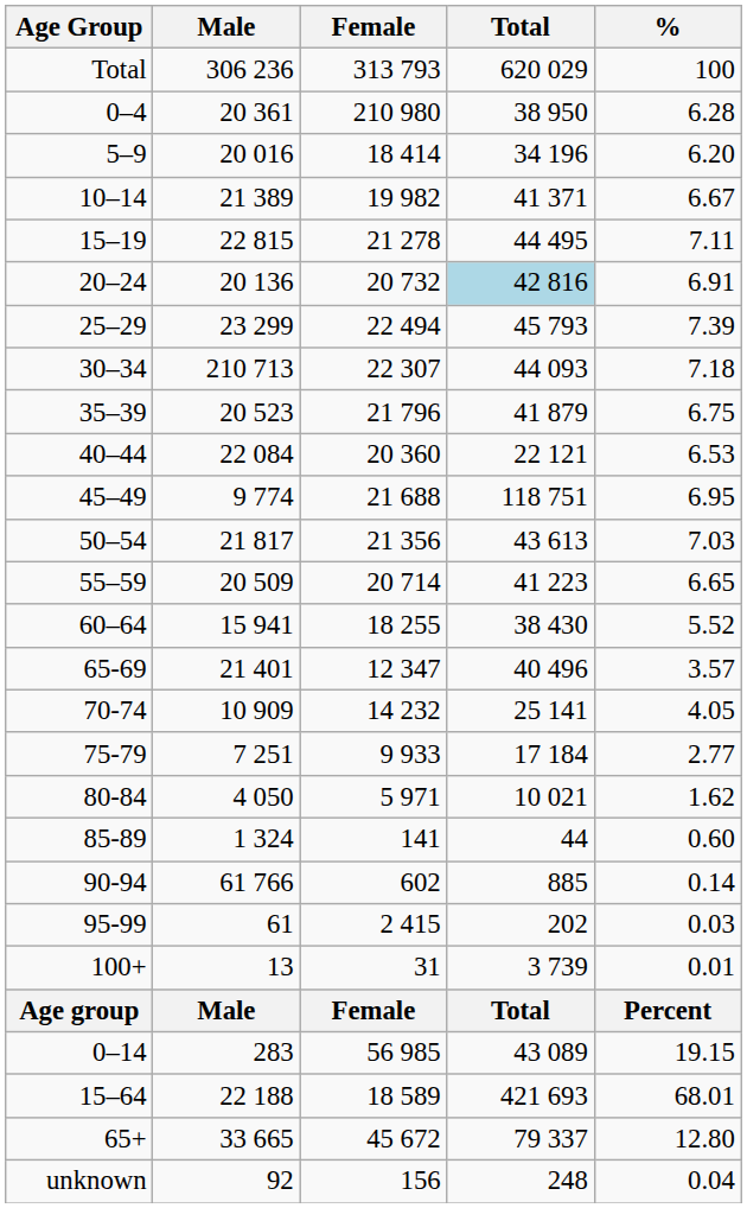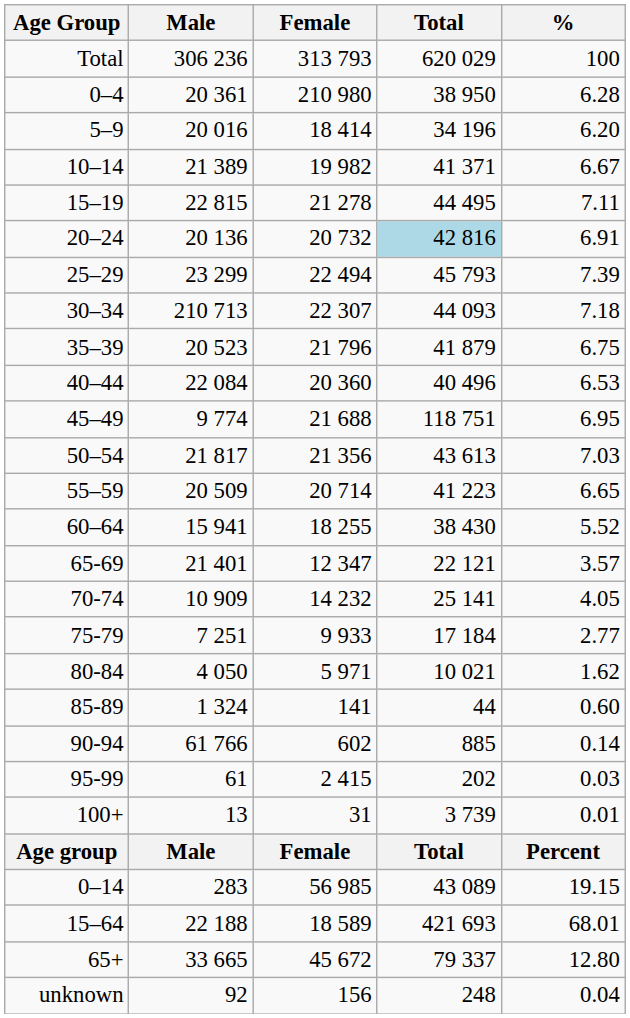 <table class="wikitable">
 <tr>
 <th width="80pt">Age Group</th>
 <th width="80pt">Male</th>
 <th width="80pt">Female</th>
 <th width="80pt">Total</th>
 <th width="80pt">%</th>
 </tr>
 <tr>
 <td align="right">Total</td>
 <td align="right">306 236</td>
 <td align="right">313 793</td>
 <td align="right">620 029</td>
 <td align="right">100</td>
 </tr>
 <tr>
 <td align="right">0–4</td>
 <td align="right">20 361</td>
 <td align="right">210 980</td>
 <td align="right">38 950</td>
 <td align="right">6.28</td>
 </tr>
 <tr>
 <td align="right">5–9</td>
 <td align="right">20 016</td>
 <td align="right">18 414</td>
 <td align="right">34 196</td>
 <td align="right">6.20</td>
 </tr>
 <tr>
 <td align="right">10–14</td>
 <td align="right">21 389</td>
 <td align="right">19 982</td>
 <td align="right">41 371</td>
 <td align="right">6.67</td>
 </tr>
 <tr>
 <td align="right">15–19</td>
 <td align="right">22 815</td>
 <td align="right">21 278</td>
 <td align="right">44 495</td>
 <td align="right">7.11</td>
 </tr>
 <tr>
 <td align="right">20–24</td>
 <td align="right">20 136</td>
 <td align="right">20 732</td>
 <td align="right" style="background: lightblue;">42 816</td>
 <td align="right">6.91</td>
 </tr>
 <tr>
 <td align="right">25–29</td>
 <td align="right">23 299</td>
 <td align="right">22 494</td>
 <td align="right">45 793</td>
 <td align="right">7.39</td>
 </tr>
 <tr>
 <td align="right">30–34</td>
 <td align="right">210 713</td>
 <td align="right">22 307</td>
 <td align="right">44 093</td>
 <td align="right">7.18</td>
 </tr>
 <tr>
 <td align="right">35–39</td>
 <td align="right">20 523</td>
 <td align="right">21 796</td>
 <td align="right">41 879</td>
 <td align="right">6.75</td>
 </tr>
 <tr>
 <td align="right">40–44</td>
 <td align="right">22 084</td>
 <td align="right">20 360</td>
-<td align="right">22 121</td>
+<td align="right">40 496</td>
 <td align="right">6.53</td>
 </tr>
 <tr>
 <td align="right">45–49</td>
 <td align="right">9 774</td>
 <td align="right">21 688</td>
 <td align="right">118 751</td>
 <td align="right">6.95</td>
 </tr>
 <tr>
 <td align="right">50–54</td>
 <td align="right">21 817</td>
 <td align="right">21 356</td>
 <td align="right">43 613</td>
 <td align="right">7.03</td>
 </tr>
 <tr>
 <td align="right">55–59</td>
 <td align="right">20 509</td>
 <td align="right">20 714</td>
 <td align="right">41 223</td>
 <td align="right">6.65</td>
 </tr>
 <tr>
 <td align="right">60–64</td>
 <td align="right">15 941</td>
 <td align="right">18 255</td>
 <td align="right">38 430</td>
 <td align="right">5.52</td>
 </tr>
 <tr>
 <td align="right">65-69</td>
 <td align="right">21 401</td>
 <td align="right">12 347</td>
-<td align="right">40 496</td>
+<td align="right">22 121</td>
 <td align="right">3.57</td>
 </tr>
 <tr>
 <td align="right">70-74</td>
 <td align="right">10 909</td>
 <td align="right">14 232</td>
 <td align="right">25 141</td>
 <td align="right">4.05</td>
 </tr>
 <tr>
 <td align="right">75-79</td>
 <td align="right">7 251</td>
 <td align="right">9 933</td>
 <td align="right">17 184</td>
 <td align="right">2.77</td>
 </tr>
 <tr>
 <td align="right">80-84</td>
 <td align="right">4 050</td>
 <td align="right">5 971</td>
 <td align="right">10 021</td>
 <td align="right">1.62</td>
 </tr>
 <tr>
 <td align="right">85-89</td>
 <td align="right">1 324</td>
 <td align="right">141</td>
 <td align="right">44</td>
 <td align="right">0.60</td>
 </tr>
 <tr>
 <td align="right">90-94</td>
 <td align="right">61 766</td>
 <td align="right">602</td>
 <td align="right">885</td>
 <td align="right">0.14</td>
 </tr>
 <tr>
 <td align="right">95-99</td>
 <td align="right">61</td>
 <td align="right">2 415</td>
 <td align="right">202</td>
 <td align="right">0.03</td>
 </tr>
 <tr>
 <td align="right">100+</td>
 <td align="right">13</td>
 <td align="right">31</td>
 <td align="right">3 739</td>
 <td align="right">0.01</td>
 </tr>
 <tr>
 <th width="50">Age group</th>
 <th width="80pt">Male</th>
 <th width="80">Female</th>
 <th width="80">Total</th>
 <th width="50">Percent</th>
 </tr>
 <tr>
 <td align="right">0–14</td>
 <td align="right">283</td>
 <td align="right">56 985</td>
 <td align="right">43 089</td>
 <td align="right">19.15</td>
 </tr>
 <tr>
 <td align="right">15–64</td>
 <td align="right">22 188</td>
 <td align="right">18 589</td>
 <td align="right">421 693</td>
 <td align="right">68.01</td>
 </tr>
 <tr>
 <td align="right">65+</td>
 <td align="right">33 665</td>
 <td align="right">45 672</td>
 <td align="right">79 337</td>
 <td align="right">12.80</td>
 </tr>
 <tr>
 <td align="right">unknown</td>
 <td align="right">92</td>
 <td align="right">156</td>
 <td align="right">248</td>
 <td align="right">0.04</td>
 </tr>
 <tr>
 </tr>
 </table>
